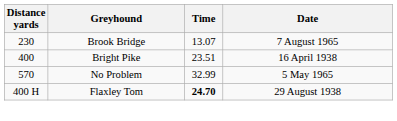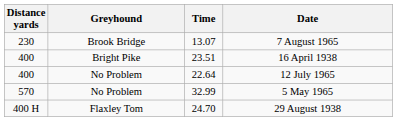 <table class="wikitable" style="font-size: 100%">
 <tr>
 <th width=50>Distance <br>yards</th>
 <th width=200>Greyhound</th>
 <th width=50>Time</th>
 <th width=250>Date</th>
 </tr>
 <tr align=center>
 <td>230</td>
 <td>Brook Bridge</td>
 <td>13.07</td>
 <td>7 August 1965</td>
 </tr>
 <tr align=center>
 <td>400</td>
 <td>Bright Pike</td>
 <td>23.51</td>
 <td>16 April 1938</td>
 </tr>
 <tr align=center>
+<td>400</td>
+<td>No Problem</td>
+<td>22.64</td>
+<td>12 July 1965</td>
+</tr>
+<tr align=center>
 <td>570</td>
 <td>No Problem</td>
 <td>32.99</td>
 <td>5 May 1965</td>
 </tr>
 <tr align=center>
 <td>400 H</td>
 <td>Flaxley Tom</td>
-<td><strong>24.70</strong></td>
+<td>24.70</td>
 <td>29 August 1938</td>
 </tr>
 </table>
